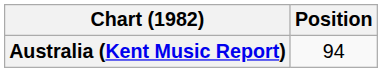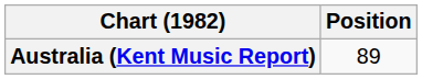 <table class="wikitable sortable plainrowheaders" style="text-align:center">
 <tr>
 <th>Chart (1982)</th>
 <th>Position</th>
 </tr>
 <tr>
 <th scope="row">Australia (<a href='#'>Kent Music Report</a>)</th>
-<td>94</td>
+<td>89</td>
 </tr>
 </table>
